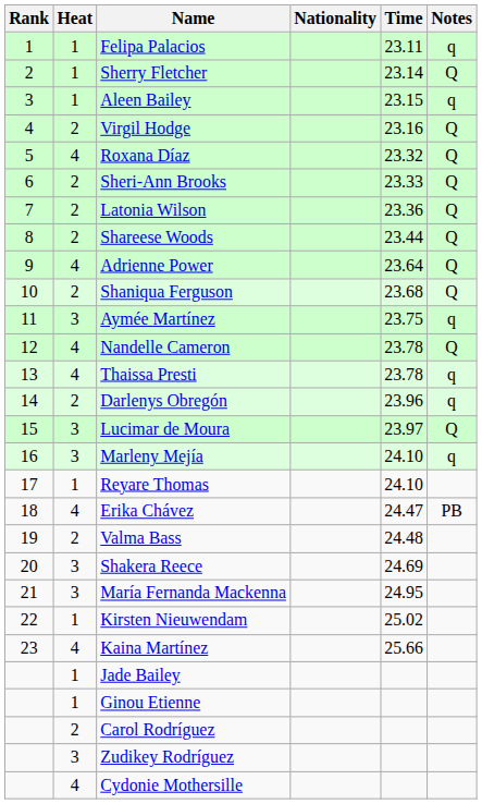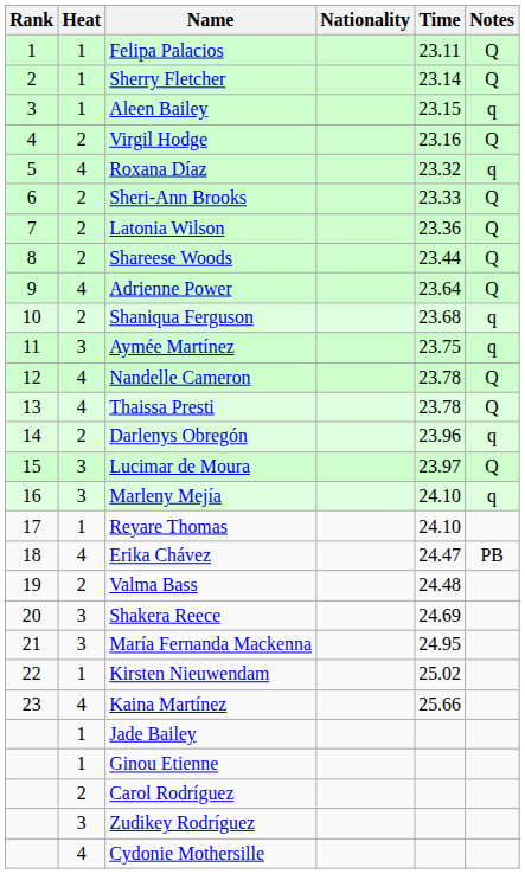 <table class="wikitable sortable" style="text-align:center">
 <tr>
 <th>Rank</th>
 <th>Heat</th>
 <th>Name</th>
 <th>Nationality</th>
 <th>Time</th>
 <th>Notes</th>
 </tr>
 <tr bgcolor=ccffcc>
 <td>1</td>
 <td>1</td>
 <td align=left><a href='#'>Felipa Palacios</a></td>
 <td align=left></td>
 <td>23.11</td>
-<td>q</td>
+<td>Q</td>
 </tr>
 <tr bgcolor=ccffcc>
 <td>2</td>
 <td>1</td>
 <td align=left><a href='#'>Sherry Fletcher</a></td>
 <td align=left></td>
 <td>23.14</td>
 <td>Q</td>
 </tr>
 <tr bgcolor=ccffcc>
 <td>3</td>
 <td>1</td>
 <td align=left><a href='#'>Aleen Bailey</a></td>
 <td align=left></td>
 <td>23.15</td>
 <td>q</td>
 </tr>
 <tr bgcolor=ccffcc>
 <td>4</td>
 <td>2</td>
 <td align=left><a href='#'>Virgil Hodge</a></td>
 <td align=left></td>
 <td>23.16</td>
 <td>Q</td>
 </tr>
 <tr bgcolor=ccffcc>
 <td>5</td>
 <td>4</td>
 <td align=left><a href='#'>Roxana Díaz</a></td>
 <td align=left></td>
 <td>23.32</td>
-<td>Q</td>
+<td>q</td>
 </tr>
 <tr bgcolor=ccffcc>
 <td>6</td>
 <td>2</td>
 <td align=left><a href='#'>Sheri-Ann Brooks</a></td>
 <td align=left></td>
 <td>23.33</td>
 <td>Q</td>
 </tr>
 <tr bgcolor=ccffcc>
 <td>7</td>
 <td>2</td>
 <td align=left><a href='#'>Latonia Wilson</a></td>
 <td align=left></td>
 <td>23.36</td>
 <td>Q</td>
 </tr>
 <tr bgcolor=ccffcc>
 <td>8</td>
 <td>2</td>
 <td align=left><a href='#'>Shareese Woods</a></td>
 <td align=left></td>
 <td>23.44</td>
 <td>Q</td>
 </tr>
 <tr bgcolor=ccffcc>
 <td>9</td>
 <td>4</td>
 <td align=left><a href='#'>Adrienne Power</a></td>
 <td align=left></td>
 <td>23.64</td>
 <td>Q</td>
 </tr>
 <tr bgcolor=ddffdd>
 <td>10</td>
 <td>2</td>
 <td align=left><a href='#'>Shaniqua Ferguson</a></td>
 <td align=left></td>
 <td>23.68</td>
-<td>Q</td>
+<td>q</td>
 </tr>
 <tr bgcolor=ccffcc>
 <td>11</td>
 <td>3</td>
 <td align=left><a href='#'>Aymée Martínez</a></td>
 <td align=left></td>
 <td>23.75</td>
 <td>q</td>
 </tr>
 <tr bgcolor=ccffcc>
 <td>12</td>
 <td>4</td>
 <td align=left><a href='#'>Nandelle Cameron</a></td>
 <td align=left></td>
 <td>23.78</td>
 <td>Q</td>
 </tr>
 <tr bgcolor=ddffdd>
 <td>13</td>
 <td>4</td>
 <td align=left><a href='#'>Thaissa Presti</a></td>
 <td align=left></td>
 <td>23.78</td>
-<td>q</td>
+<td>Q</td>
 </tr>
 <tr bgcolor=ddffdd>
 <td>14</td>
 <td>2</td>
 <td align=left><a href='#'>Darlenys Obregón</a></td>
 <td align=left></td>
 <td>23.96</td>
 <td>q</td>
 </tr>
 <tr bgcolor=ccffcc>
 <td>15</td>
 <td>3</td>
 <td align=left><a href='#'>Lucimar de Moura</a></td>
 <td align=left></td>
 <td>23.97</td>
 <td>Q</td>
 </tr>
 <tr bgcolor=ddffdd>
 <td>16</td>
 <td>3</td>
 <td align=left><a href='#'>Marleny Mejía</a></td>
 <td align=left></td>
 <td>24.10</td>
 <td>q</td>
 </tr>
 <tr>
 <td>17</td>
 <td>1</td>
 <td align=left><a href='#'>Reyare Thomas</a></td>
 <td align=left></td>
 <td>24.10</td>
 <td></td>
 </tr>
 <tr>
 <td>18</td>
 <td>4</td>
 <td align=left><a href='#'>Erika Chávez</a></td>
 <td align=left></td>
 <td>24.47</td>
 <td>PB</td>
 </tr>
 <tr>
 <td>19</td>
 <td>2</td>
 <td align=left><a href='#'>Valma Bass</a></td>
 <td align=left></td>
 <td>24.48</td>
 <td></td>
 </tr>
 <tr>
 <td>20</td>
 <td>3</td>
 <td align=left><a href='#'>Shakera Reece</a></td>
 <td align=left></td>
 <td>24.69</td>
 <td></td>
 </tr>
 <tr>
 <td>21</td>
 <td>3</td>
 <td align=left><a href='#'>María Fernanda Mackenna</a></td>
 <td align=left></td>
 <td>24.95</td>
 <td></td>
 </tr>
 <tr>
 <td>22</td>
 <td>1</td>
 <td align=left><a href='#'>Kirsten Nieuwendam</a></td>
 <td align=left></td>
 <td>25.02</td>
 <td></td>
 </tr>
 <tr>
 <td>23</td>
 <td>4</td>
 <td align=left><a href='#'>Kaina Martínez</a></td>
 <td align=left></td>
 <td>25.66</td>
 <td></td>
 </tr>
 <tr>
 <td></td>
 <td>1</td>
 <td align=left><a href='#'>Jade Bailey</a></td>
 <td align=left></td>
 <td></td>
 <td></td>
 </tr>
 <tr>
 <td></td>
 <td>1</td>
 <td align=left><a href='#'>Ginou Etienne</a></td>
 <td align=left></td>
 <td></td>
 <td></td>
 </tr>
 <tr>
 <td></td>
 <td>2</td>
 <td align=left><a href='#'>Carol Rodríguez</a></td>
 <td align=left></td>
 <td></td>
 <td></td>
 </tr>
 <tr>
 <td></td>
 <td>3</td>
 <td align=left><a href='#'>Zudikey Rodríguez</a></td>
 <td align=left></td>
 <td></td>
 <td></td>
 </tr>
 <tr>
 <td></td>
 <td>4</td>
 <td align=left><a href='#'>Cydonie Mothersille</a></td>
 <td align=left></td>
 <td></td>
 <td></td>
 </tr>
 </table>
